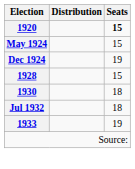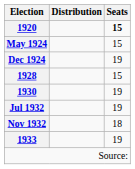 <table class=wikitable style="font-size:90%; text-align:center">
 <tr>
 <th>Election</th>
 <th>Distribution</th>
 <th>Seats</th>
 </tr>
 <tr>
 <th><a href='#'>1920</a></th>
 <td align=left>              </td>
 <td><strong>15</strong></td>
 </tr>
 <tr>
 <th><a href='#'>May 1924</a></th>
 <td align=left>              </td>
 <td>15</td>
 </tr>
 <tr>
 <th><a href='#'>Dec 1924</a></th>
 <td align=left>               </td>
 <td>19</td>
 </tr>
 <tr>
 <th><a href='#'>1928</a></th>
 <td align=left>              </td>
 <td>15</td>
 </tr>
 <tr>
 <th><a href='#'>1930</a></th>
 <td align=left>                 </td>
-<td>18</td>
+<td>19</td>
 </tr>
 <tr>
 <th><a href='#'>Jul 1932</a></th>
+<td align=left>                 </td>
+<td>19</td>
+</tr>
+<tr>
+<th><a href='#'>Nov 1932</a></th>
 <td align=left>                 </td>
 <td>18</td>
 </tr>
 <tr>
 <th><a href='#'>1933</a></th>
 <td align=left>                  </td>
 <td>19</td>
 </tr>
 <tr>
 <td colspan=3 align=right>Source: </td>
 </tr>
 </table>
